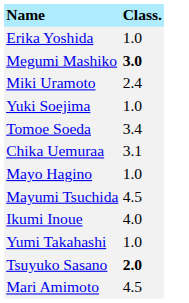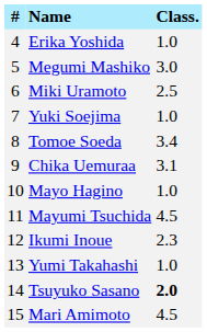 <table border=0 cellpadding=2 cellspacing=0  |- bgcolor=#F2F2F2 style="text-align:center; font-size:90%;">
 <tr bgcolor=#ADEBFD>
+<th>#</th>
 <th align=left>Name</th>
 <th align=left>Class.</th>
 </tr>
 <tr>
+<td>4</td>
 <td align=left><a href='#'>Erika Yoshida</a></td>
 <td align=left>1.0</td>
 </tr>
 <tr>
+<td>5</td>
 <td align=left><a href='#'>Megumi Mashiko</a></td>
-<td align=left><strong>3.0</strong></td>
+<td align=left>3.0</td>
 </tr>
 <tr>
+<td>6</td>
 <td align=left><a href='#'>Miki Uramoto</a></td>
-<td align=left>2.4</td>
+<td align=left>2.5</td>
 </tr>
 <tr>
+<td>7</td>
 <td align=left><a href='#'>Yuki Soejima</a></td>
 <td align=left>1.0</td>
 </tr>
 <tr>
+<td>8</td>
 <td align=left><a href='#'>Tomoe Soeda</a></td>
 <td align=left>3.4</td>
 </tr>
 <tr>
+<td>9</td>
 <td align=left><a href='#'>Chika Uemuraa</a></td>
 <td align=left>3.1</td>
 </tr>
 <tr>
+<td>10</td>
 <td align=left><a href='#'>Mayo Hagino</a></td>
 <td align=left>1.0</td>
 </tr>
 <tr>
+<td>11</td>
 <td align=left><a href='#'>Mayumi Tsuchida</a></td>
 <td align=left>4.5</td>
 </tr>
 <tr>
+<td>12</td>
 <td align=left><a href='#'>Ikumi Inoue</a></td>
-<td align=left>4.0</td>
+<td align=left>2.3</td>
 </tr>
 <tr>
+<td>13</td>
 <td align=left><a href='#'>Yumi Takahashi</a></td>
 <td align=left>1.0</td>
 </tr>
 <tr>
+<td>14</td>
 <td align=left><a href='#'>Tsuyuko Sasano</a></td>
 <td align=left><strong>2.0</strong></td>
 </tr>
 <tr>
+<td>15</td>
 <td align=left><a href='#'>Mari Amimoto</a></td>
 <td align=left>4.5</td>
 </tr>
 </table>
